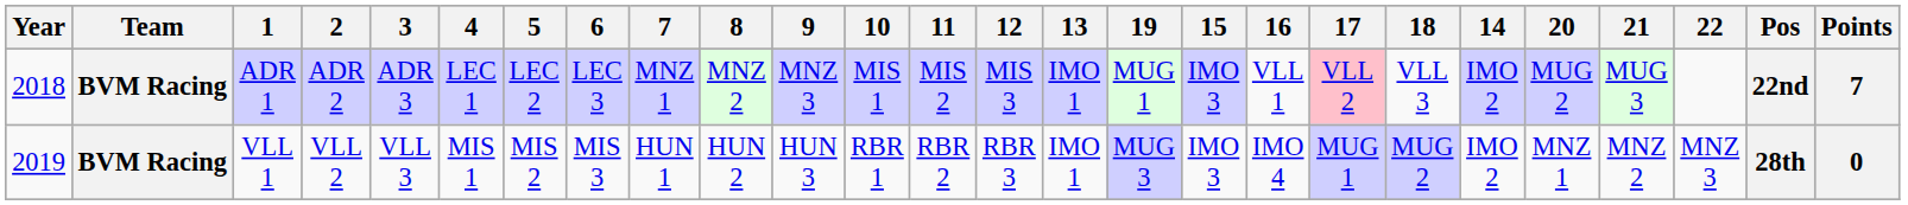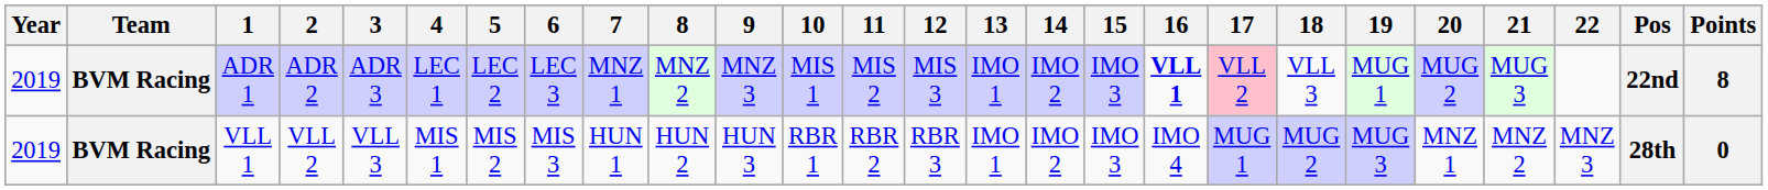 <table class="wikitable" style="text-align:center; font-size:85%">
 <tr>
 <th>Year</th>
 <th>Team</th>
 <th>1</th>
 <th>2</th>
 <th>3</th>
 <th>4</th>
 <th>5</th>
 <th>6</th>
 <th>7</th>
 <th>8</th>
 <th>9</th>
 <th>10</th>
 <th>11</th>
 <th>12</th>
 <th>13</th>
-<th>19</th>
+<th>14</th>
 <th>15</th>
 <th>16</th>
 <th>17</th>
 <th>18</th>
-<th>14</th>
+<th>19</th>
 <th>20</th>
 <th>21</th>
 <th>22</th>
 <th>Pos</th>
 <th>Points</th>
 </tr>
 <tr>
-<td><a href='#'>2018</a></td>
+<td><a href='#'>2019</a></td>
 <th nowrap>BVM Racing</th>
 <td style="background:#CFCFFF;"><a href='#'>ADR<br>1</a><br></td>
 <td style="background:#CFCFFF;"><a href='#'>ADR<br>2</a><br></td>
 <td style="background:#CFCFFF;"><a href='#'>ADR<br>3</a><br></td>
 <td style="background:#CFCFFF;"><a href='#'>LEC<br>1</a><br></td>
 <td style="background:#CFCFFF;"><a href='#'>LEC<br>2</a><br></td>
 <td style="background:#CFCFFF;"><a href='#'>LEC<br>3</a><br></td>
 <td style="background:#CFCFFF;"><a href='#'>MNZ<br>1</a><br></td>
 <td style="background:#DFFFDF;"><a href='#'>MNZ<br>2</a><br></td>
 <td style="background:#CFCFFF;"><a href='#'>MNZ<br>3</a><br></td>
 <td style="background:#CFCFFF;"><a href='#'>MIS<br>1</a><br></td>
 <td style="background:#CFCFFF;"><a href='#'>MIS<br>2</a><br></td>
 <td style="background:#CFCFFF;"><a href='#'>MIS<br>3</a><br></td>
 <td style="background:#CFCFFF;"><a href='#'>IMO<br>1</a><br></td>
-<td style="background:#DFFFDF;"><a href='#'>MUG<br>1</a><br></td>
+<td style="background:#CFCFFF;"><a href='#'>IMO<br>2</a><br></td>
 <td style="background:#CFCFFF;"><a href='#'>IMO<br>3</a><br></td>
-<td><a href='#'>VLL<br>1</a></td>
+<td><strong><a href='#'>VLL<br>1</a></strong></td>
 <td style="background: pink;"><a href='#'>VLL<br>2</a></td>
 <td><a href='#'>VLL<br>3</a></td>
-<td style="background:#CFCFFF;"><a href='#'>IMO<br>2</a><br></td>
+<td style="background:#DFFFDF;"><a href='#'>MUG<br>1</a><br></td>
 <td style="background:#CFCFFF;"><a href='#'>MUG<br>2</a><br></td>
 <td style="background:#DFFFDF;"><a href='#'>MUG<br>3</a><br></td>
 <td></td>
 <th>22nd</th>
-<th>7</th>
+<th>8</th>
 </tr>
 <tr>
 <td><a href='#'>2019</a></td>
 <th nowrap>BVM Racing</th>
 <td><a href='#'>VLL<br>1</a></td>
 <td><a href='#'>VLL<br>2</a></td>
 <td><a href='#'>VLL<br>3</a></td>
 <td><a href='#'>MIS<br>1</a></td>
 <td><a href='#'>MIS<br>2</a></td>
 <td><a href='#'>MIS<br>3</a></td>
 <td><a href='#'>HUN<br>1</a></td>
 <td><a href='#'>HUN<br>2</a></td>
 <td><a href='#'>HUN<br>3</a></td>
 <td><a href='#'>RBR<br>1</a></td>
 <td><a href='#'>RBR<br>2</a></td>
 <td><a href='#'>RBR<br>3</a></td>
 <td><a href='#'>IMO<br>1</a></td>
-<td style="background:#CFCFFF;"><a href='#'>MUG<br>3</a><br></td>
+<td><a href='#'>IMO<br>2</a></td>
 <td><a href='#'>IMO<br>3</a></td>
 <td><a href='#'>IMO<br>4</a></td>
 <td style="background:#CFCFFF;"><a href='#'>MUG<br>1</a><br></td>
 <td style="background:#CFCFFF;"><a href='#'>MUG<br>2</a><br></td>
-<td><a href='#'>IMO<br>2</a></td>
+<td style="background:#CFCFFF;"><a href='#'>MUG<br>3</a><br></td>
 <td><a href='#'>MNZ<br>1</a></td>
 <td><a href='#'>MNZ<br>2</a></td>
 <td><a href='#'>MNZ<br>3</a></td>
 <th>28th</th>
 <th>0</th>
 </tr>
 </table>
